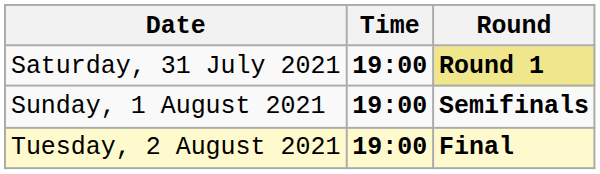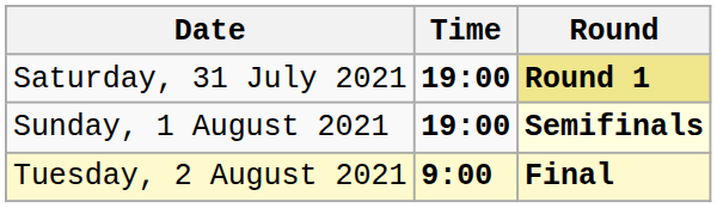 <table class="wikitable">
 <tr>
 <th>Date</th>
 <th>Time</th>
 <th>Round</th>
 </tr>
 <tr>
 <td>Saturday, 31 July 2021</td>
 <td><strong>19:00</strong></td>
 <td style="background: khaki;"><strong>Round 1</strong></td>
 </tr>
 <tr>
 <td>Sunday, 1 August 2021</td>
 <td><strong>19:00</strong></td>
-<td><strong>Semifinals</strong></td>
+<td style="background: lightyellow;"><strong>Semifinals</strong></td>
 </tr>
 <tr style=background:lemonchiffon>
 <td>Tuesday, 2 August 2021</td>
-<td><strong>19:00</strong></td>
+<td><strong>9:00</strong></td>
 <td><strong>Final</strong></td>
 </tr>
 </table>
